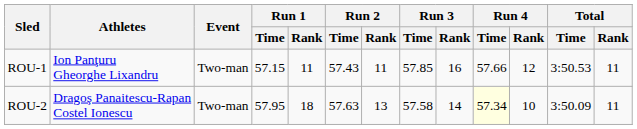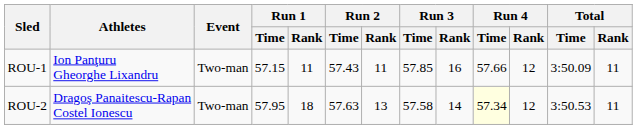 <table class="wikitable" border="1" style="font-size:90%">
 <tr>
 <th rowspan="2">Sled</th>
 <th rowspan="2">Athletes</th>
 <th rowspan="2">Event</th>
 <th colspan="2">Run 1</th>
 <th colspan="2">Run 2</th>
 <th colspan="2">Run 3</th>
 <th colspan="2">Run 4</th>
 <th colspan="2">Total</th>
 </tr>
 <tr>
 <th>Time</th>
 <th>Rank</th>
 <th>Time</th>
 <th>Rank</th>
 <th>Time</th>
 <th>Rank</th>
 <th>Time</th>
 <th>Rank</th>
 <th>Time</th>
 <th>Rank</th>
 </tr>
 <tr>
 <td align="center">ROU-1</td>
 <td><a href='#'>Ion Panţuru</a><br><a href='#'>Gheorghe Lixandru</a></td>
 <td>Two-man</td>
 <td align="center">57.15</td>
 <td align="center">11</td>
 <td align="center">57.43</td>
 <td align="center">11</td>
 <td align="center">57.85</td>
 <td align="center">16</td>
 <td align="center">57.66</td>
 <td align="center">12</td>
-<td align="center">3:50.53</td>
+<td align="center">3:50.09</td>
 <td align="center">11</td>
 </tr>
 <tr>
 <td align="center">ROU-2</td>
 <td><a href='#'>Dragoş Panaitescu-Rapan</a><br><a href='#'>Costel Ionescu</a></td>
 <td>Two-man</td>
 <td align="center">57.95</td>
 <td align="center">18</td>
 <td align="center">57.63</td>
 <td align="center">13</td>
 <td align="center">57.58</td>
 <td align="center">14</td>
 <td align="center" style="background: lightyellow;">57.34</td>
-<td align="center">10</td>
-<td align="center">3:50.09</td>
+<td align="center">12</td>
+<td align="center">3:50.53</td>
 <td align="center">11</td>
 </tr>
 </table>
